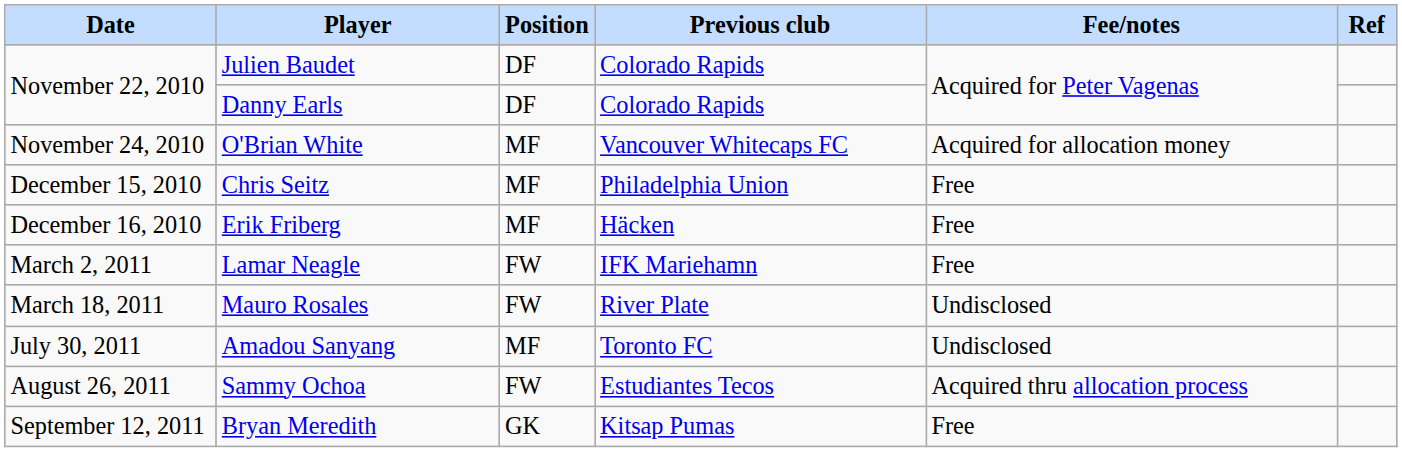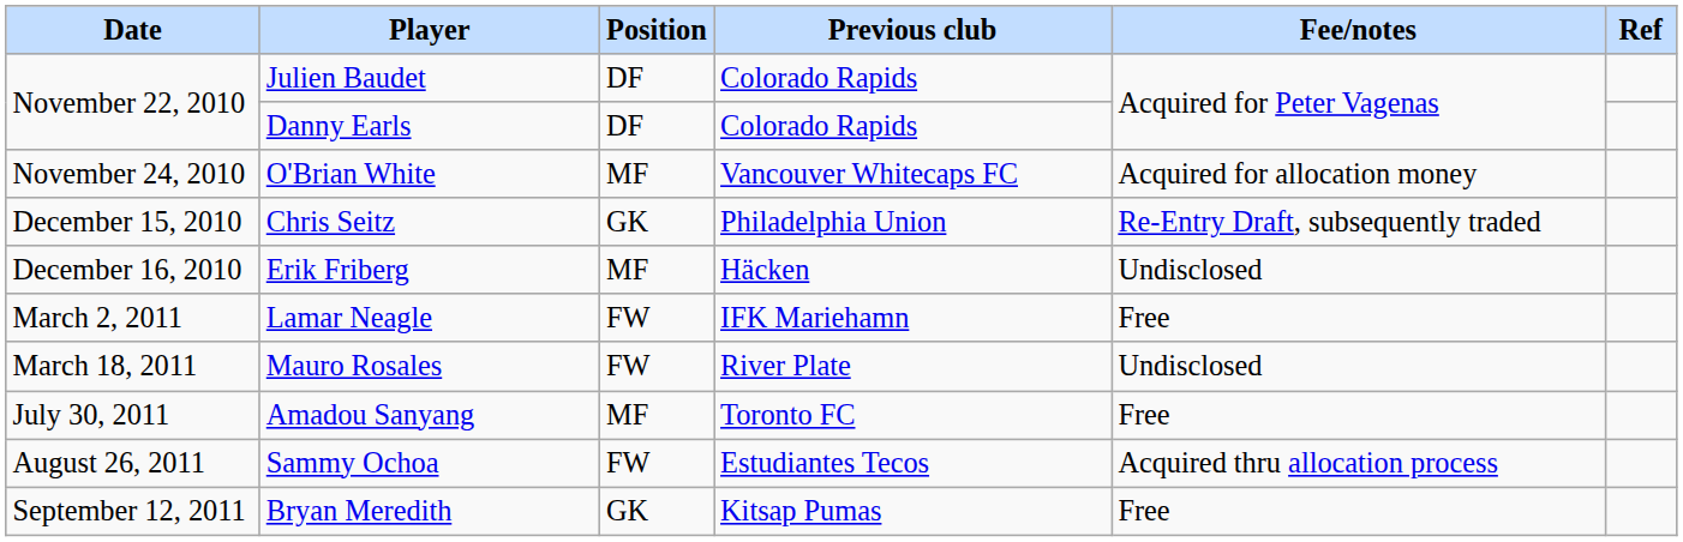 <table class="wikitable" style="text-align:left; font-size:95%;">
 <tr>
 <th style="background:#c2ddff; width:125px;">Date</th>
 <th style="background:#c2ddff; width:170px;">Player</th>
 <th style="background:#c2ddff; width:50px;">Position</th>
 <th style="background:#c2ddff; width:200px;">Previous club</th>
 <th style="background:#c2ddff; width:250px;">Fee/notes</th>
 <th style="background:#c2ddff; width:30px;">Ref</th>
 </tr>
 <tr>
 <td rowspan="2">November 22, 2010</td>
 <td> <a href='#'>Julien Baudet</a></td>
 <td>DF</td>
 <td> <a href='#'>Colorado Rapids</a></td>
 <td rowspan="2">Acquired for <a href='#'>Peter Vagenas</a></td>
 <td></td>
 </tr>
 <tr>
 <td> <a href='#'>Danny Earls</a></td>
 <td>DF</td>
 <td> <a href='#'>Colorado Rapids</a></td>
 <td></td>
 </tr>
 <tr>
 <td>November 24, 2010</td>
 <td> <a href='#'>O'Brian White</a></td>
 <td>MF</td>
 <td> <a href='#'>Vancouver Whitecaps FC</a></td>
 <td>Acquired for allocation money</td>
 <td></td>
 </tr>
 <tr>
 <td>December 15, 2010</td>
 <td> <a href='#'>Chris Seitz</a></td>
-<td>MF</td>
+<td>GK</td>
 <td> <a href='#'>Philadelphia Union</a></td>
-<td>Free</td>
+<td><a href='#'>Re-Entry Draft</a>, subsequently traded</td>
 <td></td>
 </tr>
 <tr>
 <td>December 16, 2010</td>
 <td> <a href='#'>Erik Friberg</a></td>
 <td>MF</td>
 <td> <a href='#'>Häcken</a></td>
-<td>Free</td>
+<td>Undisclosed</td>
 <td></td>
 </tr>
 <tr>
 <td>March 2, 2011</td>
 <td> <a href='#'>Lamar Neagle</a></td>
 <td>FW</td>
 <td> <a href='#'>IFK Mariehamn</a></td>
 <td>Free</td>
 <td></td>
 </tr>
 <tr>
 <td>March 18, 2011</td>
 <td> <a href='#'>Mauro Rosales</a></td>
 <td>FW</td>
 <td> <a href='#'>River Plate</a></td>
 <td>Undisclosed</td>
 <td></td>
 </tr>
 <tr>
 <td>July 30, 2011</td>
 <td> <a href='#'>Amadou Sanyang</a></td>
 <td>MF</td>
 <td> <a href='#'>Toronto FC</a></td>
-<td>Undisclosed</td>
+<td>Free</td>
 <td></td>
 </tr>
 <tr>
 <td>August 26, 2011</td>
 <td> <a href='#'>Sammy Ochoa</a></td>
 <td>FW</td>
 <td> <a href='#'>Estudiantes Tecos</a></td>
 <td>Acquired thru <a href='#'>allocation process</a></td>
 <td></td>
 </tr>
 <tr>
 <td>September 12, 2011</td>
 <td> <a href='#'>Bryan Meredith</a></td>
 <td>GK</td>
 <td> <a href='#'>Kitsap Pumas</a></td>
 <td>Free</td>
 <td></td>
 </tr>
 </table>
